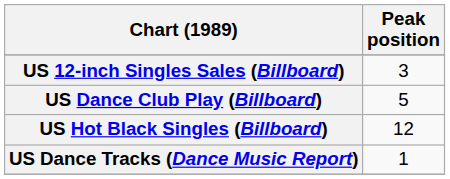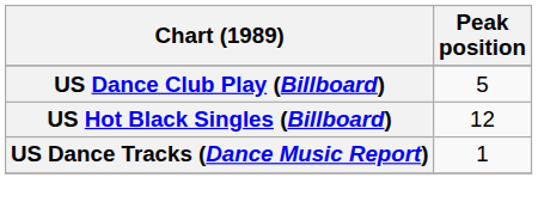 <table class="wikitable sortable plainrowheaders" style="text-align:center">
 <tr>
 <th scope="col">Chart (1989)</th>
 <th scope="col">Peak<br> position</th>
 </tr>
 <tr>
 </tr>
 <tr>
 </tr>
 <tr>
 </tr>
 <tr>
 </tr>
 <tr>
 </tr>
 <tr>
 </tr>
 <tr>
-<th scope="row">US <a href='#'>12-inch Singles Sales</a> (<em><a href='#'>Billboard</a></em>)</th>
-<td>3</td>
-</tr>
-<tr>
 <th scope="row">US <a href='#'>Dance Club Play</a> (<em><a href='#'>Billboard</a></em>)</th>
 <td>5</td>
 </tr>
 <tr>
 <th scope="row">US <a href='#'>Hot Black Singles</a> (<em><a href='#'>Billboard</a></em>)</th>
 <td>12</td>
 </tr>
 <tr>
 <th scope="row">US Dance Tracks (<em><a href='#'>Dance Music Report</a></em>)</th>
 <td>1</td>
 </tr>
 <tr>
 </tr>
 </table>
